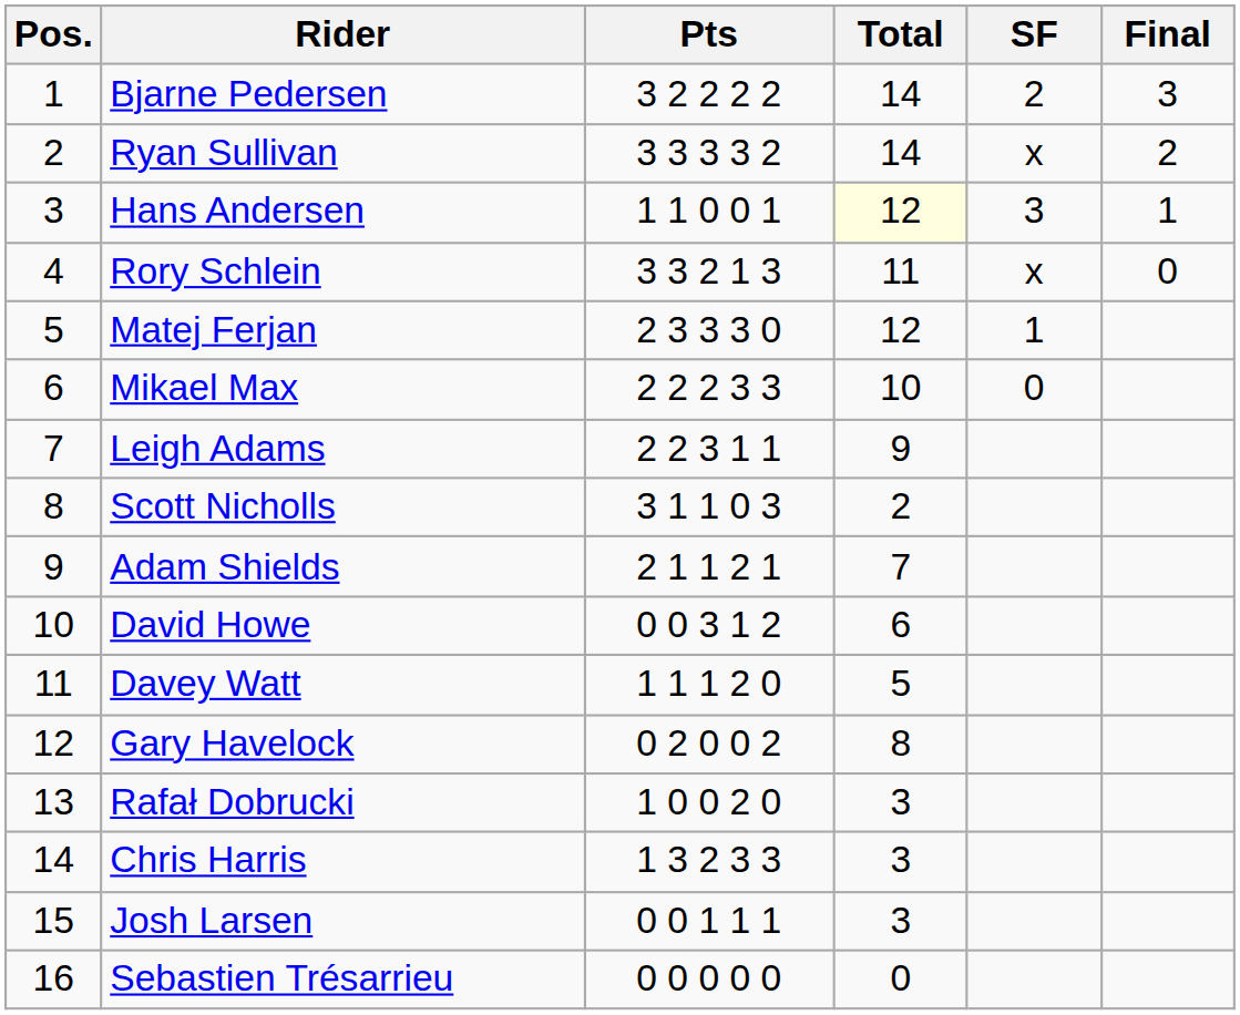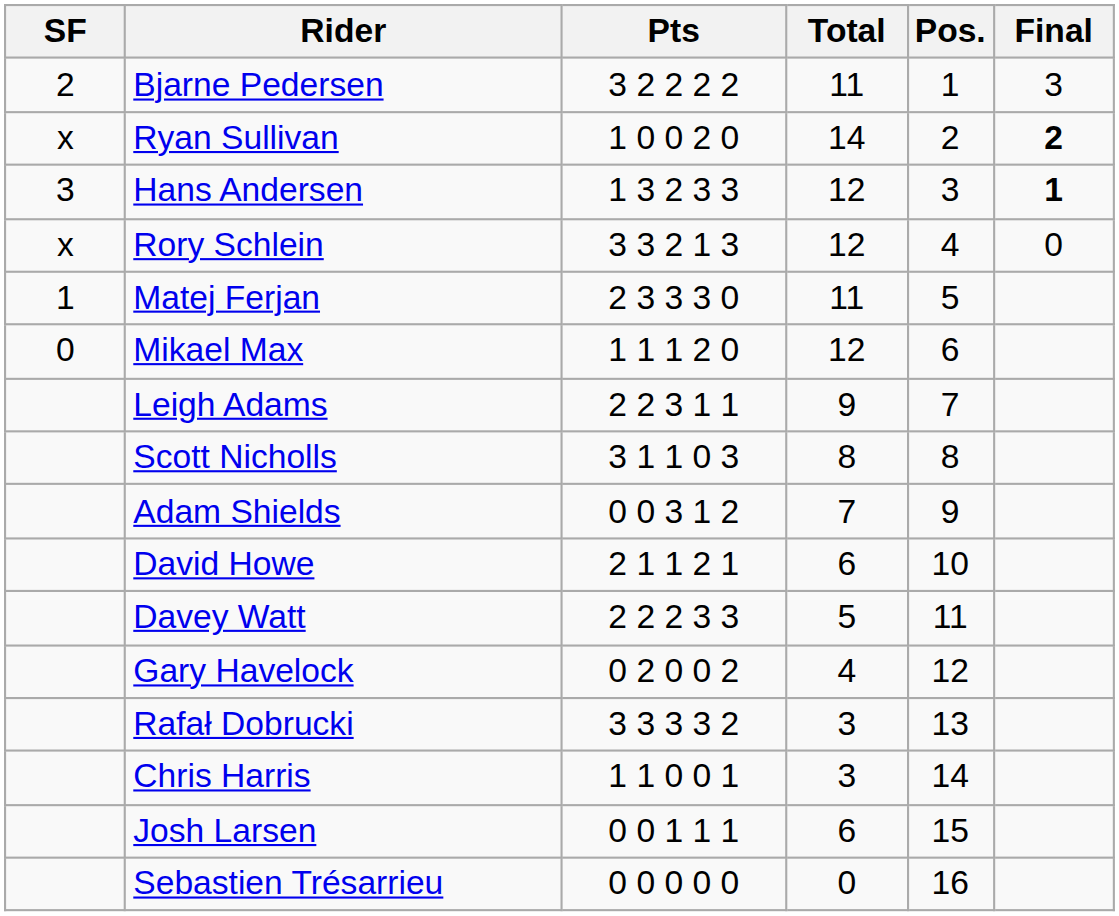 <table class=wikitable>
 <tr>
-<th width=25px>Pos.</th>
+<th width=50px>SF</th>
 <th width=200px>Rider</th>
 <th width=100px>Pts</th>
 <th width=50px>Total</th>
-<th width=50px>SF</th>
+<th width=25px>Pos.</th>
 <th width=50px>Final</th>
 </tr>
 <tr align=center >
-<td>1</td>
+<td>2</td>
 <td align=left> <a href='#'>Bjarne Pedersen</a></td>
 <td>3	2	2	2	2</td>
-<td>14</td>
-<td>2</td>
+<td>11</td>
+<td>1</td>
 <td>3</td>
 </tr>
 <tr align=center>
+<td>x</td>
+<td align=left> <a href='#'>Ryan Sullivan</a></td>
+<td>1	0	0	2	0</td>
+<td>14</td>
 <td>2</td>
-<td align=left> <a href='#'>Ryan Sullivan</a></td>
-<td>3	3	3	3	2</td>
-<td>14</td>
-<td>x</td>
-<td>2</td>
+<td><strong>2</strong></td>
 </tr>
 <tr align=center>
 <td>3</td>
 <td align=left> <a href='#'>Hans Andersen</a></td>
-<td>1	1	0	0	1</td>
-<td style="background: lightyellow;">12</td>
+<td>1	3	2	3	3</td>
+<td>12</td>
 <td>3</td>
-<td>1</td>
+<td><strong>1</strong></td>
 </tr>
 <tr align=center>
-<td>4</td>
+<td>x</td>
 <td align=left> <a href='#'>Rory Schlein</a></td>
 <td>3	3	2	1	3</td>
-<td>11</td>
-<td>x</td>
+<td>12</td>
+<td>4</td>
 <td>0</td>
 </tr>
 <tr align=center>
-<td>5</td>
+<td>1</td>
 <td align=left> <a href='#'>Matej Ferjan</a></td>
 <td>2	3	3	3	0</td>
-<td>12</td>
-<td>1</td>
+<td>11</td>
+<td>5</td>
 <td></td>
 </tr>
 <tr align=center>
+<td>0</td>
+<td align=left> <a href='#'>Mikael Max</a></td>
+<td>1	1	1	2	0</td>
+<td>12</td>
 <td>6</td>
-<td align=left> <a href='#'>Mikael Max</a></td>
-<td>2	2	2	3	3</td>
-<td>10</td>
-<td>0</td>
 <td></td>
 </tr>
 <tr align=center>
-<td>7</td>
+<td></td>
 <td align=left> <a href='#'>Leigh Adams</a></td>
 <td>2	2	3	1	1</td>
 <td>9</td>
-<td></td>
+<td>7</td>
 <td></td>
 </tr>
 <tr align=center>
-<td>8</td>
+<td></td>
 <td align=left> <a href='#'>Scott Nicholls</a></td>
 <td>3	1	1	0	3</td>
-<td>2</td>
-<td></td>
+<td>8</td>
+<td>8</td>
 <td></td>
 </tr>
 <tr align=center>
+<td></td>
+<td align=left> <a href='#'>Adam Shields</a></td>
+<td>0	0	3	1	2</td>
+<td>7</td>
 <td>9</td>
-<td align=left> <a href='#'>Adam Shields</a></td>
-<td>2	1	1	2	1</td>
-<td>7</td>
-<td></td>
 <td></td>
 </tr>
 <tr align=center>
+<td></td>
+<td align=left> <a href='#'>David Howe</a></td>
+<td>2	1	1	2	1</td>
+<td>6</td>
 <td>10</td>
-<td align=left> <a href='#'>David Howe</a></td>
-<td>0	0	3	1	2</td>
-<td>6</td>
-<td></td>
 <td></td>
 </tr>
 <tr align=center>
+<td></td>
+<td align=left> <a href='#'>Davey Watt</a></td>
+<td>2	2	2	3	3</td>
+<td>5</td>
 <td>11</td>
-<td align=left> <a href='#'>Davey Watt</a></td>
-<td>1	1	1	2	0</td>
-<td>5</td>
-<td></td>
 <td></td>
 </tr>
 <tr align=center>
-<td>12</td>
+<td></td>
 <td align=left> <a href='#'>Gary Havelock</a></td>
 <td>0	2	0	0	2</td>
-<td>8</td>
-<td></td>
+<td>4</td>
+<td>12</td>
 <td></td>
 </tr>
 <tr align=center>
+<td></td>
+<td align=left> <a href='#'>Rafał Dobrucki</a></td>
+<td>3	3	3	3	2</td>
+<td>3</td>
 <td>13</td>
-<td align=left> <a href='#'>Rafał Dobrucki</a></td>
-<td>1	0	0	2	0</td>
-<td>3</td>
-<td></td>
 <td></td>
 </tr>
 <tr align=center>
+<td></td>
+<td align=left> <a href='#'>Chris Harris</a></td>
+<td>1	1	0	0	1</td>
+<td>3</td>
 <td>14</td>
-<td align=left> <a href='#'>Chris Harris</a></td>
-<td>1	3	2	3	3</td>
-<td>3</td>
-<td></td>
 <td></td>
 </tr>
 <tr align=center>
-<td>15</td>
+<td></td>
 <td align=left> <a href='#'>Josh Larsen</a></td>
 <td>0	0	1	1	1</td>
-<td>3</td>
-<td></td>
+<td>6</td>
+<td>15</td>
 <td></td>
 </tr>
 <tr align=center>
-<td>16</td>
+<td></td>
 <td align=left> <a href='#'>Sebastien Trésarrieu</a></td>
 <td>0	0	0	0	0</td>
 <td>0</td>
-<td></td>
+<td>16</td>
 <td></td>
 </tr>
 </table>
